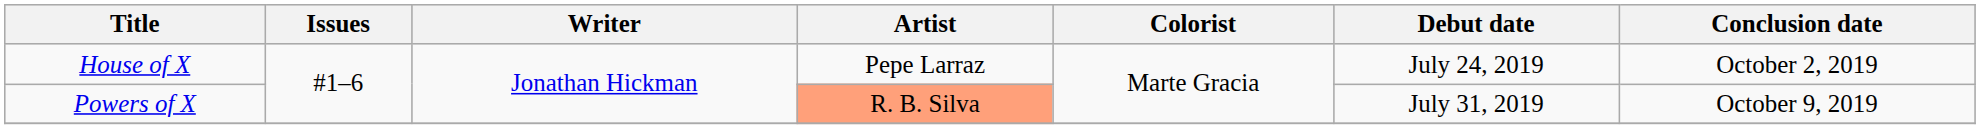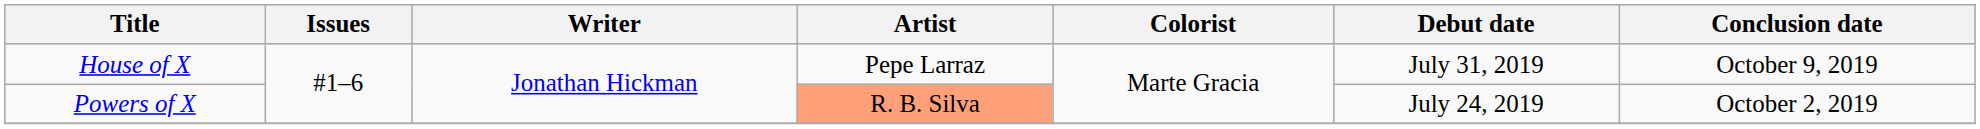 <table class="wikitable" style="text-align:center; width:100%">
 <tr>
 <th scope="col">Title</th>
 <th scope="col">Issues</th>
 <th scope="col">Writer</th>
 <th scope="col">Artist</th>
 <th scope="col">Colorist</th>
 <th scope="col">Debut date</th>
 <th scope="col">Conclusion date</th>
 </tr>
 <tr>
 <td><em><a href='#'>House of X</a></em></td>
 <td rowspan="2">#1–6</td>
 <td rowspan="2"><a href='#'>Jonathan Hickman</a></td>
 <td>Pepe Larraz</td>
 <td rowspan="2">Marte Gracia</td>
+<td>July 31, 2019</td>
+<td>October 9, 2019</td>
+</tr>
+<tr>
+<td><em><a href='#'>Powers of X</a></em></td>
+<td style="background: lightsalmon;">R. B. Silva</td>
 <td>July 24, 2019</td>
 <td>October 2, 2019</td>
 </tr>
 <tr>
-<td><em><a href='#'>Powers of X</a></em></td>
-<td style="background: lightsalmon;">R. B. Silva</td>
-<td>July 31, 2019</td>
-<td>October 9, 2019</td>
-</tr>
-<tr>
 </tr>
 </table>
